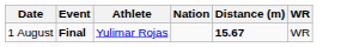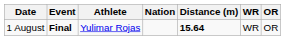 <table class="wikitable">
 <tr>
 <th>Date</th>
 <th>Event</th>
 <th>Athlete</th>
 <th>Nation</th>
 <th>Distance (m)</th>
 <th>WR</th>
+<th>OR</th>
 </tr>
 <tr>
 <td>1 August</td>
 <td><strong>Final</strong></td>
 <td><a href='#'>Yulimar Rojas</a></td>
 <td></td>
-<td><strong>15.67</strong></td>
+<td><strong>15.64</strong></td>
 <td>WR</td>
+<td>OR</td>
 </tr>
 </table>
